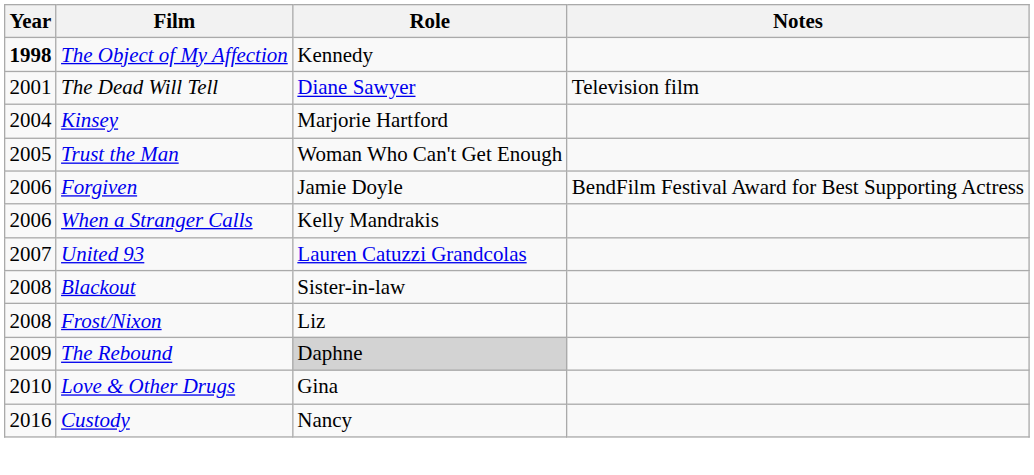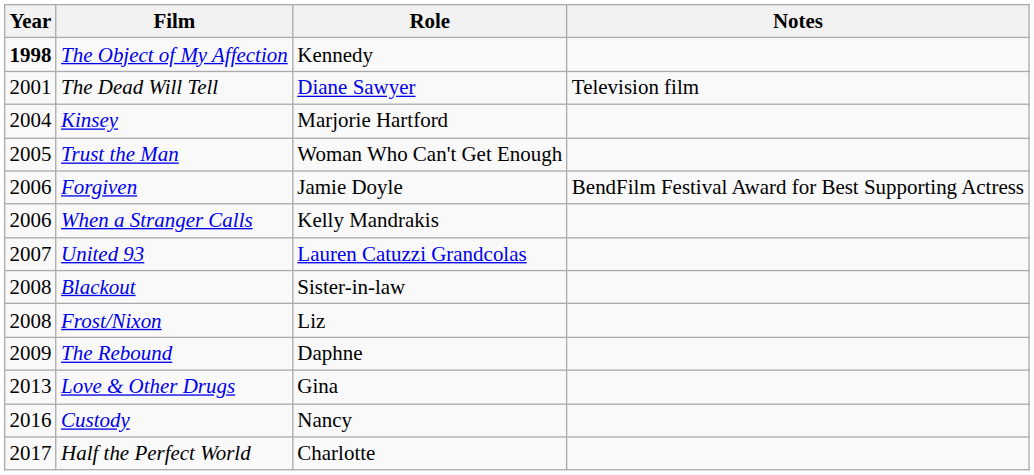 <table class="wikitable sortable">
 <tr>
 <th>Year</th>
 <th>Film</th>
 <th>Role</th>
 <th class="unsortable">Notes</th>
 </tr>
 <tr>
 <td><strong>1998</strong></td>
 <td><em><a href='#'>The Object of My Affection</a></em></td>
 <td>Kennedy</td>
 <td></td>
 </tr>
 <tr>
 <td>2001</td>
 <td><em>The Dead Will Tell</em></td>
 <td><a href='#'>Diane Sawyer</a></td>
 <td>Television film</td>
 </tr>
 <tr>
 <td>2004</td>
 <td><em><a href='#'>Kinsey</a></em></td>
 <td>Marjorie Hartford</td>
 <td></td>
 </tr>
 <tr>
 <td>2005</td>
 <td><em><a href='#'>Trust the Man</a></em></td>
 <td>Woman Who Can't Get Enough</td>
 <td></td>
 </tr>
 <tr>
 <td>2006</td>
 <td><em><a href='#'>Forgiven</a></em></td>
 <td>Jamie Doyle</td>
 <td>BendFilm Festival Award for Best Supporting Actress</td>
 </tr>
 <tr>
 <td>2006</td>
 <td><em><a href='#'>When a Stranger Calls</a></em></td>
 <td>Kelly Mandrakis</td>
 <td></td>
 </tr>
 <tr>
 <td>2007</td>
 <td><em><a href='#'>United 93</a></em></td>
 <td><a href='#'>Lauren Catuzzi Grandcolas</a></td>
 <td></td>
 </tr>
 <tr>
 <td>2008</td>
 <td><em><a href='#'>Blackout</a></em></td>
 <td>Sister-in-law</td>
 <td></td>
 </tr>
 <tr>
 <td>2008</td>
 <td><em><a href='#'>Frost/Nixon</a></em></td>
 <td>Liz</td>
 <td></td>
 </tr>
 <tr>
 <td>2009</td>
 <td><em><a href='#'>The Rebound</a></em></td>
-<td style="background: lightgrey;">Daphne</td>
+<td>Daphne</td>
 <td></td>
 </tr>
 <tr>
-<td>2010</td>
+<td>2013</td>
 <td><em><a href='#'>Love & Other Drugs</a></em></td>
 <td>Gina</td>
 <td></td>
 </tr>
 <tr>
 <td>2016</td>
 <td><em><a href='#'>Custody</a></em></td>
 <td>Nancy</td>
 <td></td>
 </tr>
+<tr>
+<td>2017</td>
+<td><em>Half the Perfect World</em></td>
+<td>Charlotte</td>
+<td></td>
+</tr>
 </table>
